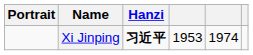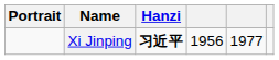 <table class="wikitable unsortable" style=text-align:center>
 <tr>
 <th scope="col">Portrait</th>
 <th scope="col">Name</th>
 <th scope="col"><a href='#'>Hanzi</a></th>
 <th scope="col"></th>
 <th scope="col"></th>
 <th scope=col class="unsortable"></th>
 </tr>
 <tr>
 <td></td>
 <th align="center" scope="row" style="font-weight:normal;"><a href='#'>Xi Jinping</a></th>
 <td data-sort-value="2"><strong>习近平</strong></td>
-<td>1953</td>
-<td>1974</td>
+<td>1956</td>
+<td>1977</td>
 <td></td>
 </tr>
 </table>
